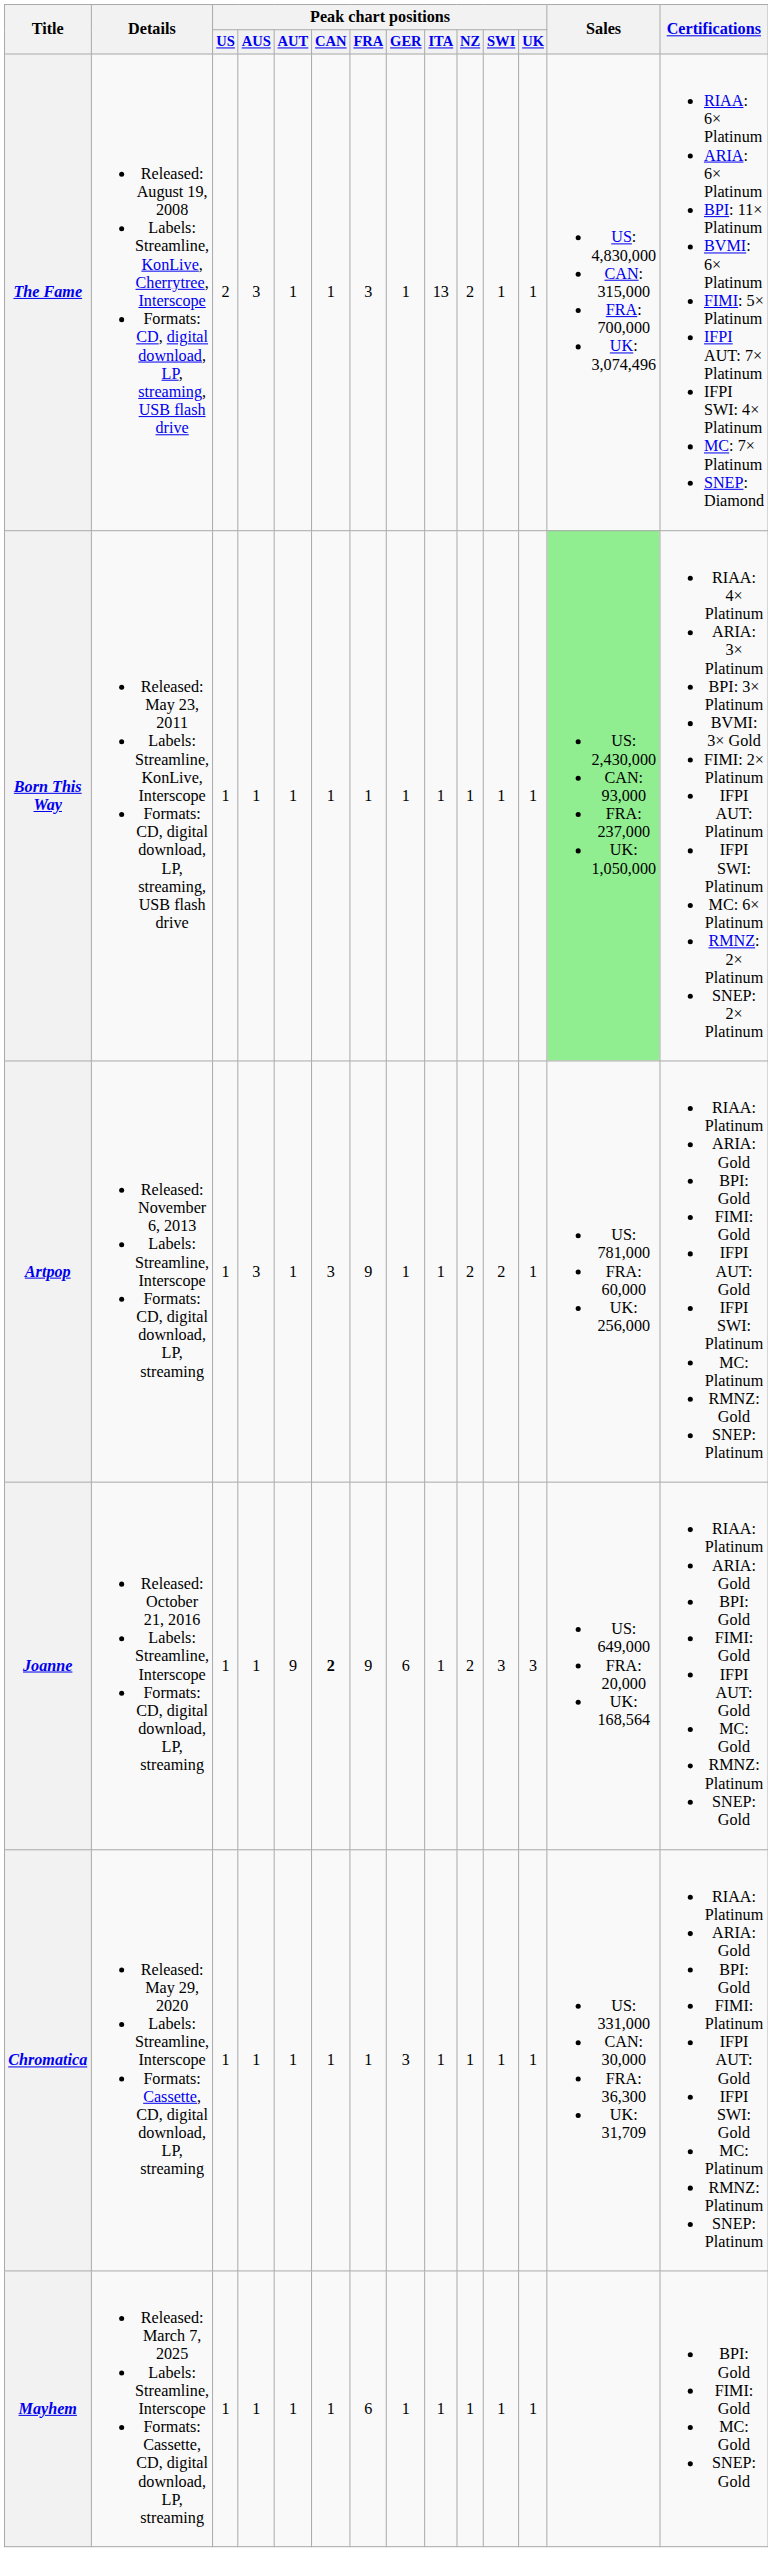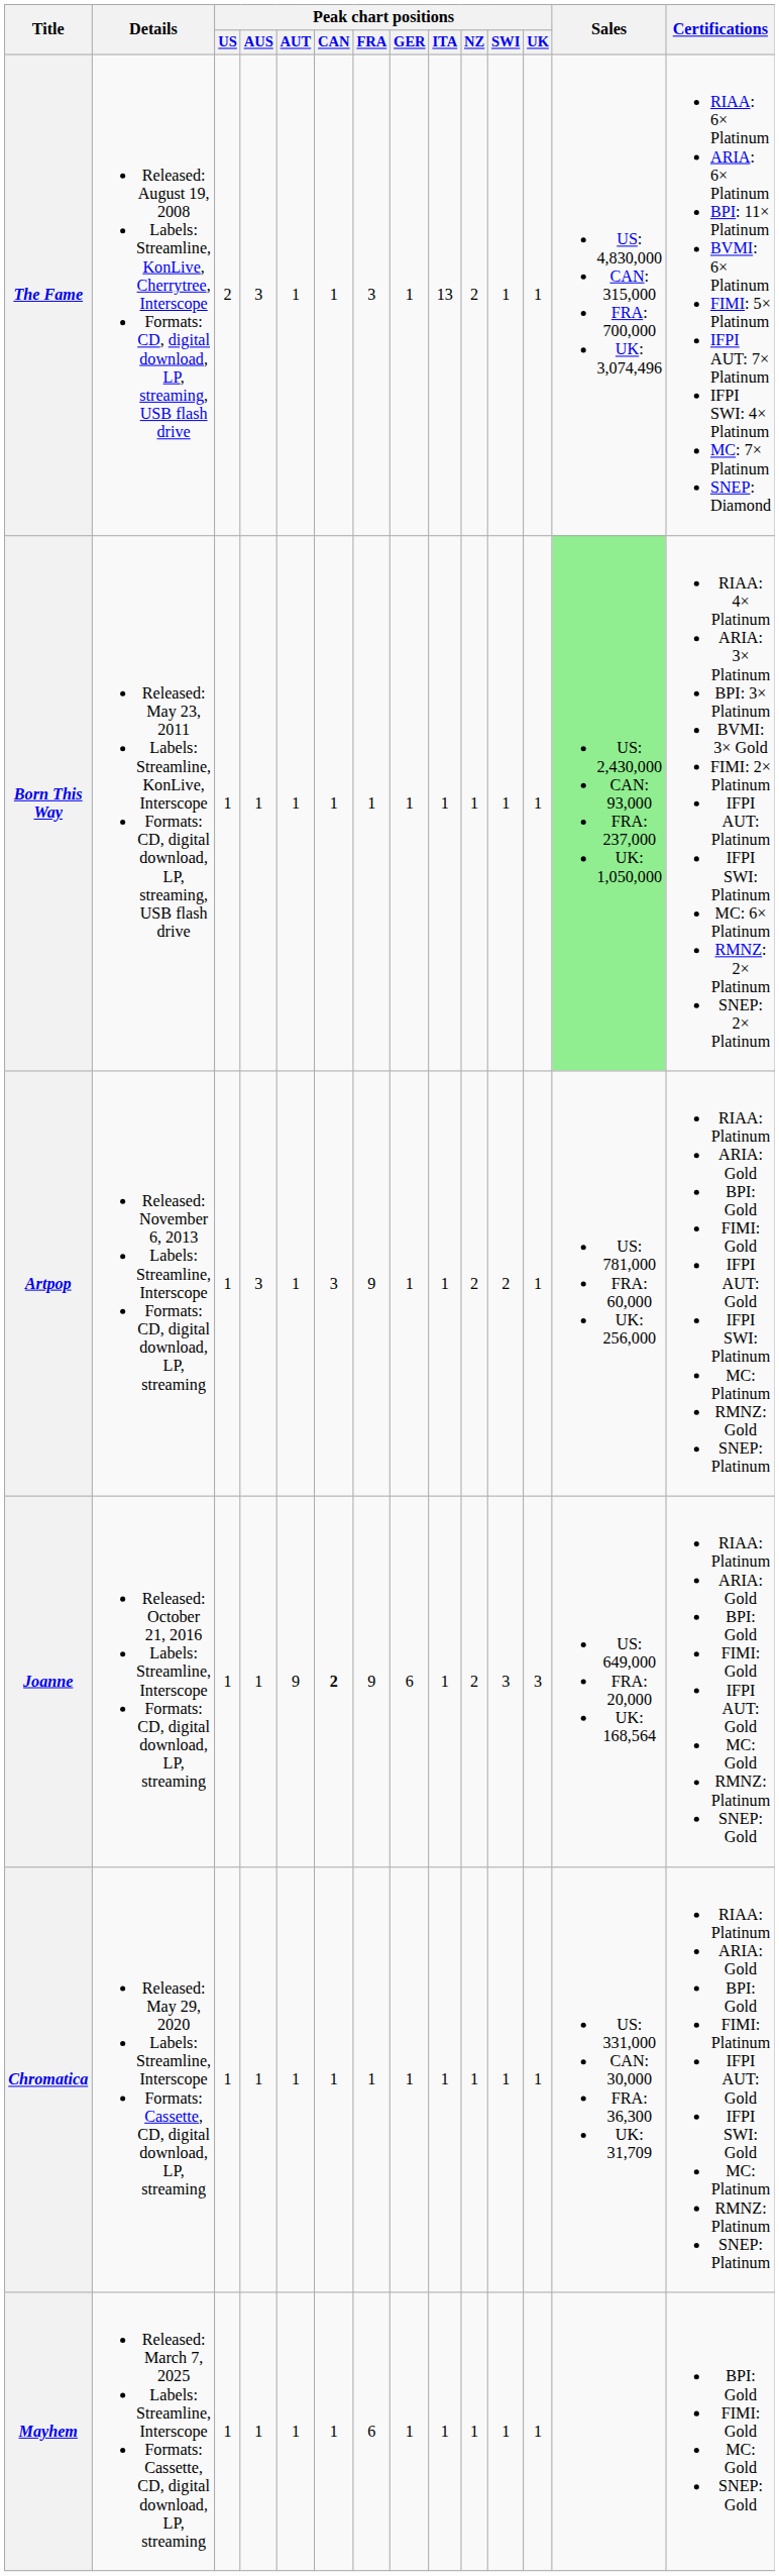 <table class="wikitable plainrowheaders" style="text-align:center;">
 <tr>
 <th scope="col" rowspan="2" style="width:11em;">Title</th>
 <th scope="col" rowspan="2" style="width:19em;">Details</th>
 <th scope="col" colspan="10">Peak chart positions</th>
 <th scope="col" rowspan="2" style="width:12em;">Sales</th>
 <th scope="col" rowspan="2" style="width:16em;"><a href='#'>Certifications</a></th>
 </tr>
 <tr>
 <th scope="col" style="width:2.5em;font-size:90%;"><a href='#'>US</a><br></th>
 <th scope="col" style="width:2.5em;font-size:90%;"><a href='#'>AUS</a><br></th>
 <th scope="col" style="width:2.5em;font-size:90%;"><a href='#'>AUT</a><br></th>
 <th scope="col" style="width:2.5em;font-size:90%;"><a href='#'>CAN</a><br></th>
 <th scope="col" style="width:2.5em;font-size:90%;"><a href='#'>FRA</a><br></th>
 <th scope="col" style="width:2.5em;font-size:90%;"><a href='#'>GER</a><br></th>
 <th scope="col" style="width:2.5em;font-size:90%;"><a href='#'>ITA</a><br></th>
 <th scope="col" style="width:2.5em;font-size:90%;"><a href='#'>NZ</a><br></th>
 <th scope="col" style="width:2.5em;font-size:90%;"><a href='#'>SWI</a><br></th>
 <th scope="col" style="width:2.5em;font-size:90%;"><a href='#'>UK</a><br></th>
 </tr>
 <tr>
 <th scope="row"><em><a href='#'>The Fame</a></em></th>
 <td><br><ul><li>Released: August 19, 2008</li><li>Labels: Streamline, <a href='#'>KonLive</a>, <a href='#'>Cherrytree</a>, <a href='#'>Interscope</a></li><li>Formats: <a href='#'>CD</a>, <a href='#'>digital download</a>, <a href='#'>LP</a>, <a href='#'>streaming</a>, <a href='#'>USB flash drive</a></li></ul></td>
 <td>2</td>
 <td>3</td>
 <td>1</td>
 <td>1</td>
 <td>3</td>
 <td>1</td>
 <td>13</td>
 <td>2</td>
 <td>1</td>
 <td>1</td>
 <td><br><ul><li><a href='#'>US</a>: 4,830,000</li><li><a href='#'>CAN</a>: 315,000</li><li><a href='#'>FRA</a>: 700,000</li><li><a href='#'>UK</a>: 3,074,496</li></ul></td>
 <td align="left"><br><ul><li><a href='#'>RIAA</a>: 6× Platinum</li><li><a href='#'>ARIA</a>: 6× Platinum</li><li><a href='#'>BPI</a>: 11× Platinum</li><li><a href='#'>BVMI</a>: 6× Platinum</li><li><a href='#'>FIMI</a>: 5× Platinum</li><li><a href='#'>IFPI</a> AUT: 7× Platinum</li><li>IFPI SWI: 4× Platinum</li><li><a href='#'>MC</a>: 7× Platinum</li><li><a href='#'>SNEP</a>: Diamond</li></ul></td>
 </tr>
 <tr>
 <th scope="row"><em><a href='#'>Born This Way</a></em></th>
 <td><br><ul><li>Released: May 23, 2011</li><li>Labels: Streamline, KonLive, Interscope</li><li>Formats: CD, digital download, LP, streaming, USB flash drive</li></ul></td>
 <td>1</td>
 <td>1</td>
 <td>1</td>
 <td>1</td>
 <td>1</td>
 <td>1</td>
 <td>1</td>
 <td>1</td>
 <td>1</td>
 <td>1</td>
 <td style="background: lightgreen;"><br><ul><li>US: 2,430,000</li><li>CAN: 93,000</li><li>FRA: 237,000</li><li>UK: 1,050,000</li></ul></td>
 <td><br><ul><li>RIAA: 4× Platinum</li><li>ARIA: 3× Platinum</li><li>BPI: 3× Platinum</li><li>BVMI: 3× Gold</li><li>FIMI: 2× Platinum</li><li>IFPI AUT: Platinum</li><li>IFPI SWI: Platinum</li><li>MC: 6× Platinum</li><li><a href='#'>RMNZ</a>: 2× Platinum</li><li>SNEP: 2× Platinum</li></ul></td>
 </tr>
 <tr>
 <th scope="row"><em><a href='#'>Artpop</a></em></th>
 <td><br><ul><li>Released: November 6, 2013</li><li>Labels: Streamline, Interscope</li><li>Formats: CD, digital download, LP, streaming</li></ul></td>
 <td>1</td>
 <td>3</td>
 <td>1</td>
 <td>3</td>
 <td>9</td>
 <td>1</td>
 <td>1</td>
 <td>2</td>
 <td>2</td>
 <td>1</td>
 <td><br><ul><li>US: 781,000</li><li>FRA: 60,000</li><li>UK: 256,000</li></ul></td>
 <td><br><ul><li>RIAA: Platinum</li><li>ARIA: Gold</li><li>BPI: Gold</li><li>FIMI: Gold</li><li>IFPI AUT: Gold</li><li>IFPI SWI: Platinum</li><li>MC: Platinum</li><li>RMNZ: Gold</li><li>SNEP: Platinum</li></ul></td>
 </tr>
 <tr>
 <th scope="row"><em><a href='#'>Joanne</a></em></th>
 <td><br><ul><li>Released: October 21, 2016</li><li>Labels: Streamline, Interscope</li><li>Formats: CD, digital download, LP, streaming</li></ul></td>
 <td>1</td>
 <td>1</td>
 <td>9</td>
 <td><strong>2</strong></td>
 <td>9</td>
 <td>6</td>
 <td>1</td>
 <td>2</td>
 <td>3</td>
 <td>3</td>
 <td><br><ul><li>US: 649,000</li><li>FRA: 20,000</li><li>UK: 168,564</li></ul></td>
 <td><br><ul><li>RIAA: Platinum</li><li>ARIA: Gold</li><li>BPI: Gold</li><li>FIMI: Gold</li><li>IFPI AUT: Gold</li><li>MC: Gold</li><li>RMNZ: Platinum</li><li>SNEP: Gold</li></ul></td>
 </tr>
 <tr>
 <th scope="row"><em><a href='#'>Chromatica</a></em></th>
 <td><br><ul><li>Released: May 29, 2020</li><li>Labels: Streamline, Interscope</li><li>Formats: <a href='#'>Cassette</a>, CD, digital download, LP, streaming</li></ul></td>
 <td>1</td>
 <td>1</td>
 <td>1</td>
 <td>1</td>
 <td>1</td>
-<td>3</td>
+<td>1</td>
 <td>1</td>
 <td>1</td>
 <td>1</td>
 <td>1</td>
 <td><br><ul><li>US: 331,000</li><li>CAN: 30,000</li><li>FRA: 36,300</li><li>UK: 31,709</li></ul></td>
 <td><br><ul><li>RIAA: Platinum</li><li>ARIA: Gold</li><li>BPI: Gold</li><li>FIMI: Platinum</li><li>IFPI AUT: Gold</li><li>IFPI SWI: Gold</li><li>MC: Platinum</li><li>RMNZ: Platinum</li><li>SNEP: Platinum</li></ul></td>
 </tr>
 <tr>
 <th scope="row"><em><a href='#'>Mayhem</a></em></th>
 <td><br><ul><li>Released: March 7, 2025</li><li>Labels: Streamline, Interscope</li><li>Formats: Cassette, CD, digital download, LP, streaming</li></ul></td>
 <td>1</td>
 <td>1</td>
 <td>1</td>
 <td>1</td>
 <td>6</td>
 <td>1</td>
 <td>1</td>
 <td>1</td>
 <td>1</td>
 <td>1</td>
 <td></td>
 <td><br><ul><li>BPI: Gold</li><li>FIMI: Gold</li><li>MC: Gold</li><li>SNEP: Gold</li></ul></td>
 </tr>
 </table>
